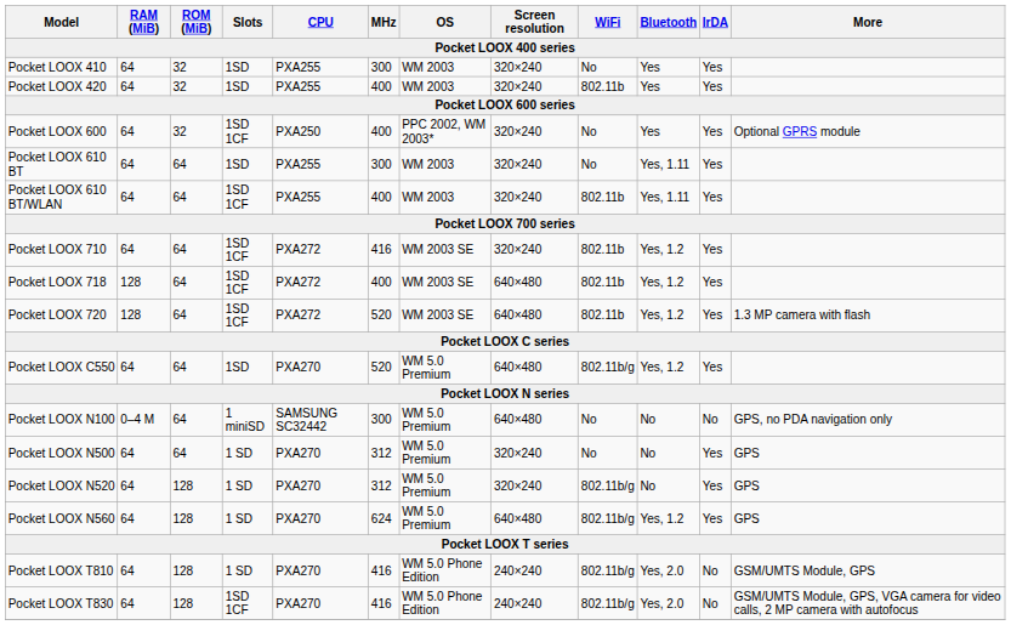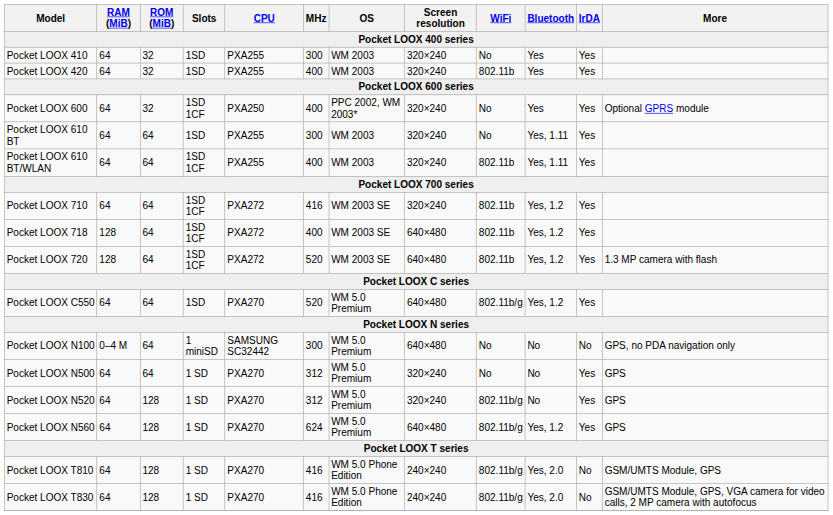 <table class="wikitable" style="font-size:95%;" border=1>
 <tr>
 <th>Model</th>
 <th><a href='#'>RAM</a> (<a href='#'>MiB</a>)</th>
 <th><a href='#'>ROM</a> (<a href='#'>MiB</a>)</th>
 <th>Slots</th>
 <th><a href='#'>CPU</a></th>
 <th>MHz</th>
 <th>OS</th>
 <th>Screen resolution</th>
 <th><a href='#'>WiFi</a></th>
 <th><a href='#'>Bluetooth</a></th>
 <th><a href='#'>IrDA</a></th>
 <th>More</th>
 </tr>
 <tr>
 <th colspan="12" style="background:#efefef;">Pocket LOOX 400 series</th>
 </tr>
 <tr>
 <td>Pocket LOOX 410</td>
 <td>64</td>
 <td>32</td>
 <td>1SD</td>
 <td>PXA255</td>
 <td>300</td>
 <td>WM 2003</td>
 <td>320×240</td>
 <td>No</td>
 <td>Yes</td>
 <td>Yes</td>
 <td></td>
 </tr>
 <tr>
 <td>Pocket LOOX 420</td>
 <td>64</td>
 <td>32</td>
 <td>1SD</td>
 <td>PXA255</td>
 <td>400</td>
 <td>WM 2003</td>
 <td>320×240</td>
 <td>802.11b</td>
 <td>Yes</td>
 <td>Yes</td>
 <td></td>
 </tr>
 <tr>
 <th colspan="12" style="background:#efefef;">Pocket LOOX 600 series</th>
 </tr>
 <tr>
 <td>Pocket LOOX 600</td>
 <td>64</td>
 <td>32</td>
 <td>1SD 1CF</td>
 <td>PXA250</td>
 <td>400</td>
 <td>PPC 2002, WM 2003*</td>
 <td>320×240</td>
 <td>No</td>
 <td>Yes</td>
 <td>Yes</td>
 <td>Optional <a href='#'>GPRS</a> module</td>
 </tr>
 <tr>
 <td>Pocket LOOX 610 BT</td>
 <td>64</td>
 <td>64</td>
 <td>1SD</td>
 <td>PXA255</td>
 <td>300</td>
 <td>WM 2003</td>
 <td>320×240</td>
 <td>No</td>
 <td>Yes, 1.11</td>
 <td>Yes</td>
 <td></td>
 </tr>
 <tr>
 <td>Pocket LOOX 610 BT/WLAN</td>
 <td>64</td>
 <td>64</td>
 <td>1SD 1CF</td>
 <td>PXA255</td>
 <td>400</td>
 <td>WM 2003</td>
 <td>320×240</td>
 <td>802.11b</td>
 <td>Yes, 1.11</td>
 <td>Yes</td>
 <td></td>
 </tr>
 <tr>
 <th colspan="12" style="background:#efefef;">Pocket LOOX 700 series</th>
 </tr>
 <tr>
 <td>Pocket LOOX 710</td>
 <td>64</td>
 <td>64</td>
 <td>1SD 1CF</td>
 <td>PXA272</td>
 <td>416</td>
 <td>WM 2003 SE</td>
 <td>320×240</td>
 <td>802.11b</td>
 <td>Yes, 1.2</td>
 <td>Yes</td>
 <td></td>
 </tr>
 <tr>
 <td>Pocket LOOX 718</td>
 <td>128</td>
 <td>64</td>
 <td>1SD 1CF</td>
 <td>PXA272</td>
 <td>400</td>
 <td>WM 2003 SE</td>
 <td>640×480</td>
 <td>802.11b</td>
 <td>Yes, 1.2</td>
 <td>Yes</td>
 <td></td>
 </tr>
 <tr>
 <td>Pocket LOOX 720</td>
 <td>128</td>
 <td>64</td>
 <td>1SD 1CF</td>
 <td>PXA272</td>
 <td>520</td>
 <td>WM 2003 SE</td>
 <td>640×480</td>
 <td>802.11b</td>
 <td>Yes, 1.2</td>
 <td>Yes</td>
 <td>1.3 MP camera with flash</td>
 </tr>
 <tr>
 <th colspan="12" style="background:#efefef;">Pocket LOOX C series</th>
 </tr>
 <tr>
 <td>Pocket LOOX C550</td>
 <td>64</td>
 <td>64</td>
 <td>1SD</td>
 <td>PXA270</td>
 <td>520</td>
 <td>WM 5.0 Premium</td>
 <td>640×480</td>
 <td>802.11b/g</td>
 <td>Yes, 1.2</td>
 <td>Yes</td>
 <td></td>
 </tr>
 <tr>
 <th colspan="12" style="background:#efefef;">Pocket LOOX N series</th>
 </tr>
 <tr>
 <td>Pocket LOOX N100</td>
 <td>0–4 M</td>
 <td>64</td>
 <td>1 miniSD</td>
 <td>SAMSUNG SC32442</td>
 <td>300</td>
 <td>WM 5.0 Premium</td>
 <td>640×480</td>
 <td>No</td>
 <td>No</td>
 <td>No</td>
 <td>GPS, no PDA navigation only</td>
 </tr>
 <tr>
 <td>Pocket LOOX N500</td>
 <td>64</td>
 <td>64</td>
 <td>1 SD</td>
 <td>PXA270</td>
 <td>312</td>
 <td>WM 5.0 Premium</td>
 <td>320×240</td>
 <td>No</td>
 <td>No</td>
 <td>Yes</td>
 <td>GPS</td>
 </tr>
 <tr>
 <td>Pocket LOOX N520</td>
 <td>64</td>
 <td>128</td>
 <td>1 SD</td>
 <td>PXA270</td>
 <td>312</td>
 <td>WM 5.0 Premium</td>
 <td>320×240</td>
 <td>802.11b/g</td>
 <td>No</td>
 <td>Yes</td>
 <td>GPS</td>
 </tr>
 <tr>
 <td>Pocket LOOX N560</td>
 <td>64</td>
 <td>128</td>
 <td>1 SD</td>
 <td>PXA270</td>
 <td>624</td>
 <td>WM 5.0 Premium</td>
 <td>640×480</td>
 <td>802.11b/g</td>
 <td>Yes, 1.2</td>
 <td>Yes</td>
 <td>GPS</td>
 </tr>
 <tr>
 <th colspan="12" style="background:#efefef;">Pocket LOOX T series</th>
 </tr>
 <tr>
 <td>Pocket LOOX T810</td>
 <td>64</td>
 <td>128</td>
 <td>1 SD</td>
 <td>PXA270</td>
 <td>416</td>
 <td>WM 5.0 Phone Edition</td>
 <td>240×240</td>
 <td>802.11b/g</td>
 <td>Yes, 2.0</td>
 <td>No</td>
 <td>GSM/UMTS Module, GPS</td>
 </tr>
 <tr>
 <td>Pocket LOOX T830</td>
 <td>64</td>
 <td>128</td>
-<td>1SD 1CF</td>
+<td>1 SD</td>
 <td>PXA270</td>
 <td>416</td>
 <td>WM 5.0 Phone Edition</td>
 <td>240×240</td>
 <td>802.11b/g</td>
 <td>Yes, 2.0</td>
 <td>No</td>
 <td>GSM/UMTS Module, GPS, VGA camera for video calls, 2 MP camera with autofocus</td>
 </tr>
 <tr>
 </tr>
 </table>
